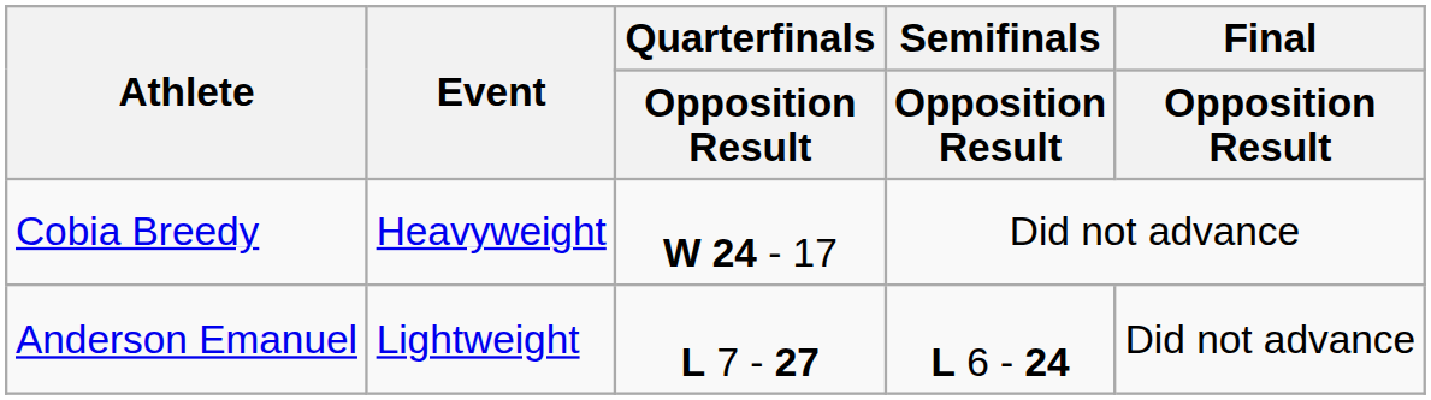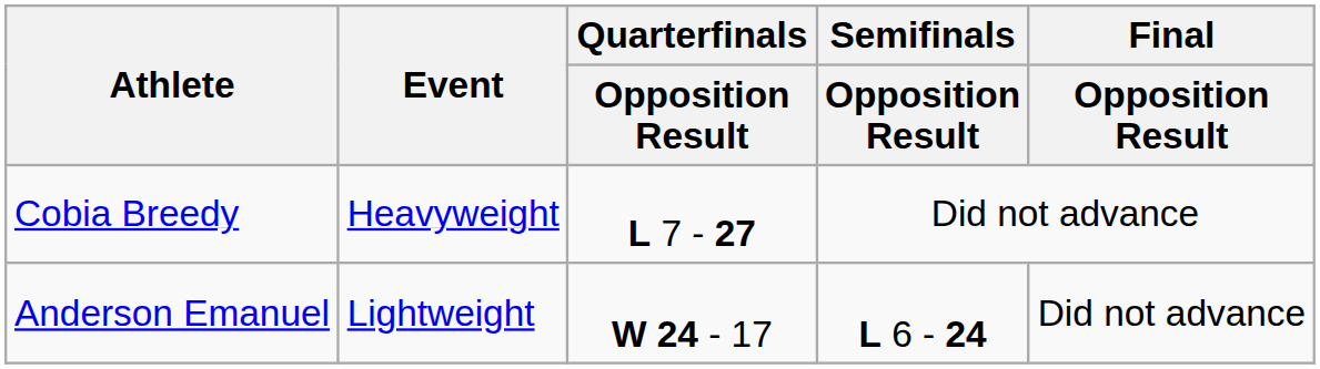 <table class="wikitable" border="1" style="font-size:90%">
 <tr>
 <th rowspan=2>Athlete</th>
 <th rowspan=2>Event</th>
 <th>Quarterfinals</th>
 <th>Semifinals</th>
 <th>Final</th>
 </tr>
 <tr>
 <th>Opposition<br>Result</th>
 <th>Opposition<br>Result</th>
 <th>Opposition<br>Result</th>
 </tr>
 <tr>
 <td><a href='#'>Cobia Breedy</a></td>
 <td><a href='#'>Heavyweight</a></td>
-<td align=center><br> <strong>W</strong> <strong>24</strong> - 17</td>
+<td align=center><br> <strong>L</strong> 7 - <strong>27</strong></td>
 <td align=center colspan=3>Did not advance</td>
 </tr>
 <tr>
 <td><a href='#'>Anderson Emanuel</a></td>
 <td><a href='#'>Lightweight</a></td>
-<td align=center><br> <strong>L</strong> 7 - <strong>27</strong></td>
+<td align=center><br> <strong>W</strong> <strong>24</strong> - 17</td>
 <td align=center><br> <strong>L</strong> 6 - <strong>24</strong> </td>
 <td align=center>Did not advance</td>
 </tr>
 </table>
